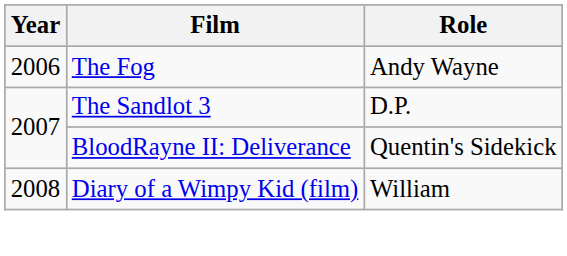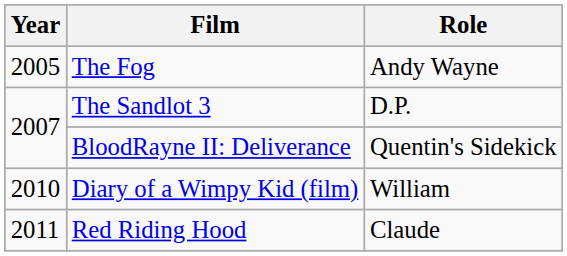 <table class="wikitable" style="font-size: 90%;">
 <tr>
 <th>Year</th>
 <th>Film</th>
 <th>Role</th>
 </tr>
 <tr>
-<td>2006</td>
+<td>2005</td>
 <td><a href='#'>The Fog</a></td>
 <td>Andy Wayne</td>
 </tr>
 <tr>
 <td rowspan="2">2007</td>
 <td><a href='#'>The Sandlot 3</a></td>
 <td>D.P.</td>
 </tr>
 <tr>
 <td><a href='#'>BloodRayne II: Deliverance</a></td>
 <td>Quentin's Sidekick</td>
 </tr>
 <tr>
-<td>2008</td>
+<td>2010</td>
 <td><a href='#'>Diary of a Wimpy Kid (film)</a></td>
 <td>William</td>
 </tr>
+<tr>
+<td rowspan="1">2011</td>
+<td><a href='#'>Red Riding Hood</a></td>
+<td>Claude</td>
+</tr>
 </table>
